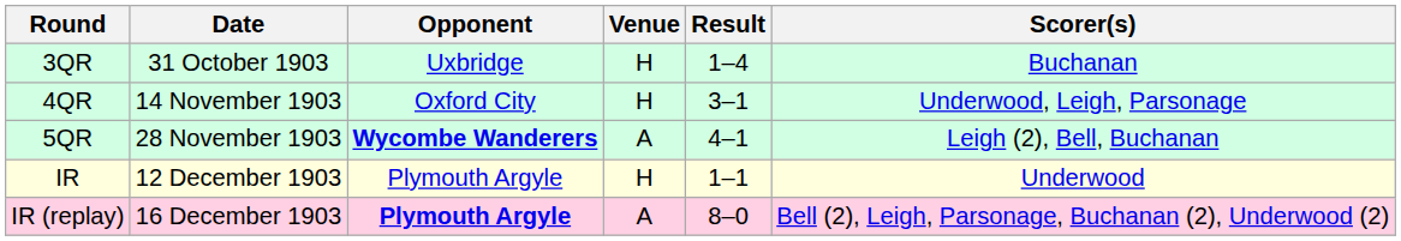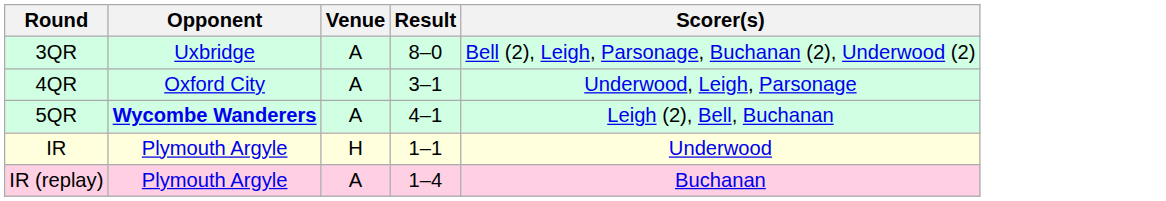 <table class="wikitable sortable" style="text-align:center;">
 <tr>
 <th>Round</th>
-<th>Date</th>
 <th>Opponent</th>
 <th>Venue</th>
 <th>Result</th>
 <th>Scorer(s)</th>
 </tr>
 <tr style="background:#d0ffe3;">
 <td>3QR</td>
-<td>31 October 1903</td>
 <td><a href='#'>Uxbridge</a></td>
-<td>H</td>
-<td>1–4</td>
-<td><a href='#'>Buchanan</a></td>
+<td>A</td>
+<td>8–0</td>
+<td><a href='#'>Bell</a> (2), <a href='#'>Leigh</a>, <a href='#'>Parsonage</a>, <a href='#'>Buchanan</a> (2), <a href='#'>Underwood</a> (2)</td>
 </tr>
 <tr style="background:#d0ffe3;">
 <td>4QR</td>
-<td>14 November 1903</td>
 <td><a href='#'>Oxford City</a></td>
-<td>H</td>
+<td>A</td>
 <td>3–1</td>
 <td><a href='#'>Underwood</a>, <a href='#'>Leigh</a>, <a href='#'>Parsonage</a></td>
 </tr>
 <tr style="background:#d0ffe3;">
 <td>5QR</td>
-<td>28 November 1903</td>
 <td><strong><a href='#'>Wycombe Wanderers</a></strong></td>
 <td>A</td>
 <td>4–1</td>
 <td><a href='#'>Leigh</a> (2), <a href='#'>Bell</a>, <a href='#'>Buchanan</a></td>
 </tr>
 <tr style="background:#ffd;">
 <td>IR</td>
-<td>12 December 1903</td>
 <td><a href='#'>Plymouth Argyle</a></td>
 <td>H</td>
 <td>1–1</td>
 <td><a href='#'>Underwood</a></td>
 </tr>
 <tr style="background:#ffd0e3;">
 <td>IR (replay)</td>
-<td>16 December 1903</td>
-<td><strong><a href='#'>Plymouth Argyle</a></strong></td>
+<td><a href='#'>Plymouth Argyle</a></td>
 <td>A</td>
-<td>8–0</td>
-<td><a href='#'>Bell</a> (2), <a href='#'>Leigh</a>, <a href='#'>Parsonage</a>, <a href='#'>Buchanan</a> (2), <a href='#'>Underwood</a> (2)</td>
+<td>1–4</td>
+<td><a href='#'>Buchanan</a></td>
 </tr>
 </table>
